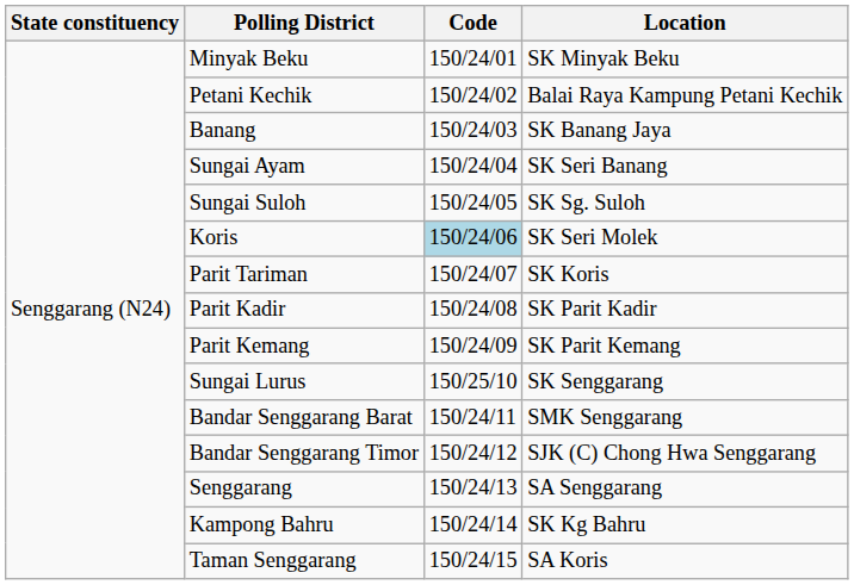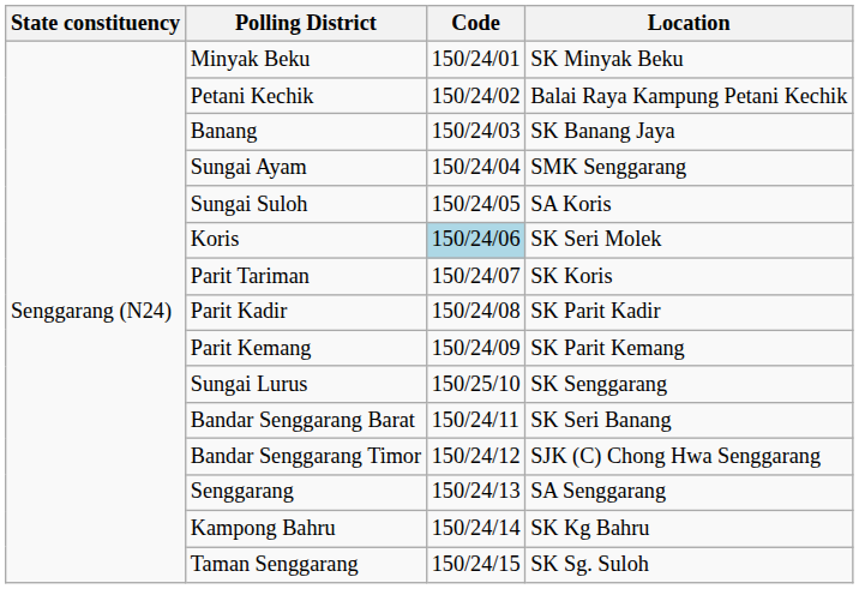 <table class="wikitable sortable mw-collapsible" style="white-space:nowrap;font-size:85%">
 <tr>
 <th>State constituency</th>
 <th>Polling District</th>
 <th>Code</th>
 <th>Location</th>
 </tr>
 <tr>
 <td rowspan="15">Senggarang (N24)</td>
 <td>Minyak Beku</td>
 <td>150/24/01</td>
 <td>SK Minyak Beku</td>
 </tr>
 <tr>
 <td>Petani Kechik</td>
 <td>150/24/02</td>
 <td>Balai Raya Kampung Petani Kechik</td>
 </tr>
 <tr>
 <td>Banang</td>
 <td>150/24/03</td>
 <td>SK Banang Jaya</td>
 </tr>
 <tr>
 <td>Sungai Ayam</td>
 <td>150/24/04</td>
-<td>SK Seri Banang</td>
+<td>SMK Senggarang</td>
 </tr>
 <tr>
 <td>Sungai Suloh</td>
 <td>150/24/05</td>
-<td>SK Sg. Suloh</td>
+<td>SA Koris</td>
 </tr>
 <tr>
 <td>Koris</td>
 <td style="background: lightblue;">150/24/06</td>
 <td>SK Seri Molek</td>
 </tr>
 <tr>
 <td>Parit Tariman</td>
 <td>150/24/07</td>
 <td>SK Koris</td>
 </tr>
 <tr>
 <td>Parit Kadir</td>
 <td>150/24/08</td>
 <td>SK Parit Kadir</td>
 </tr>
 <tr>
 <td>Parit Kemang</td>
 <td>150/24/09</td>
 <td>SK Parit Kemang</td>
 </tr>
 <tr>
 <td>Sungai Lurus</td>
 <td>150/25/10</td>
 <td>SK Senggarang</td>
 </tr>
 <tr>
 <td>Bandar Senggarang Barat</td>
 <td>150/24/11</td>
-<td>SMK Senggarang</td>
+<td>SK Seri Banang</td>
 </tr>
 <tr>
 <td>Bandar Senggarang Timor</td>
 <td>150/24/12</td>
 <td>SJK (C) Chong Hwa Senggarang</td>
 </tr>
 <tr>
 <td>Senggarang</td>
 <td>150/24/13</td>
 <td>SA Senggarang</td>
 </tr>
 <tr>
 <td>Kampong Bahru</td>
 <td>150/24/14</td>
 <td>SK Kg Bahru</td>
 </tr>
 <tr>
 <td>Taman Senggarang</td>
 <td>150/24/15</td>
-<td>SA Koris</td>
+<td>SK Sg. Suloh</td>
 </tr>
 </table>
